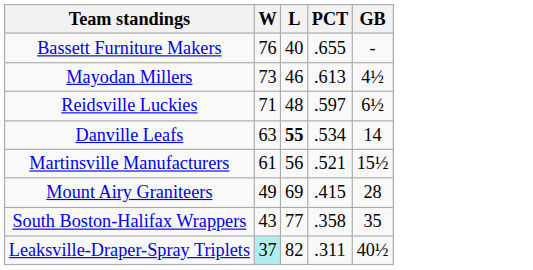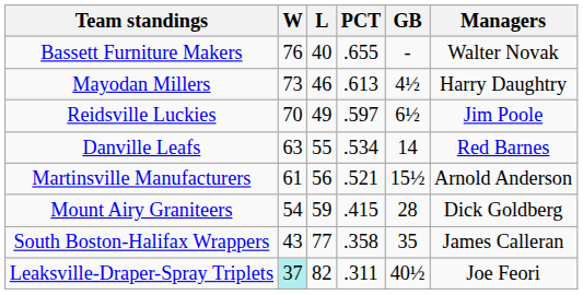 <table class="wikitable" style="text-align:center">
 <tr>
 <th>Team standings</th>
 <th>W</th>
 <th>L</th>
 <th>PCT</th>
 <th>GB</th>
+<th>Managers</th>
 </tr>
 <tr>
 <td><a href='#'>Bassett Furniture Makers</a></td>
 <td>76</td>
 <td>40</td>
 <td>.655</td>
 <td>-</td>
+<td>Walter Novak</td>
 </tr>
 <tr>
 <td><a href='#'>Mayodan Millers</a></td>
 <td>73</td>
 <td>46</td>
 <td>.613</td>
 <td>4½</td>
+<td>Harry Daughtry</td>
 </tr>
 <tr>
 <td><a href='#'>Reidsville Luckies</a></td>
-<td>71</td>
-<td>48</td>
+<td>70</td>
+<td>49</td>
 <td>.597</td>
 <td>6½</td>
+<td><a href='#'>Jim Poole</a></td>
 </tr>
 <tr>
 <td><a href='#'>Danville Leafs</a></td>
 <td>63</td>
-<td><strong>55</strong></td>
+<td>55</td>
 <td>.534</td>
 <td>14</td>
+<td><a href='#'>Red Barnes</a></td>
 </tr>
 <tr>
 <td><a href='#'>Martinsville Manufacturers</a></td>
 <td>61</td>
 <td>56</td>
 <td>.521</td>
 <td>15½</td>
+<td>Arnold Anderson</td>
 </tr>
 <tr>
 <td><a href='#'>Mount Airy Graniteers</a></td>
-<td>49</td>
-<td>69</td>
+<td>54</td>
+<td>59</td>
 <td>.415</td>
 <td>28</td>
+<td>Dick Goldberg</td>
 </tr>
 <tr>
 <td><a href='#'>South Boston-Halifax Wrappers</a></td>
 <td>43</td>
 <td>77</td>
 <td>.358</td>
 <td>35</td>
+<td>James Calleran</td>
 </tr>
 <tr>
 <td><a href='#'>Leaksville-Draper-Spray Triplets</a></td>
 <td style="background: paleturquoise;">37</td>
 <td>82</td>
 <td>.311</td>
 <td>40½</td>
+<td>Joe Feori</td>
 </tr>
 </table>
